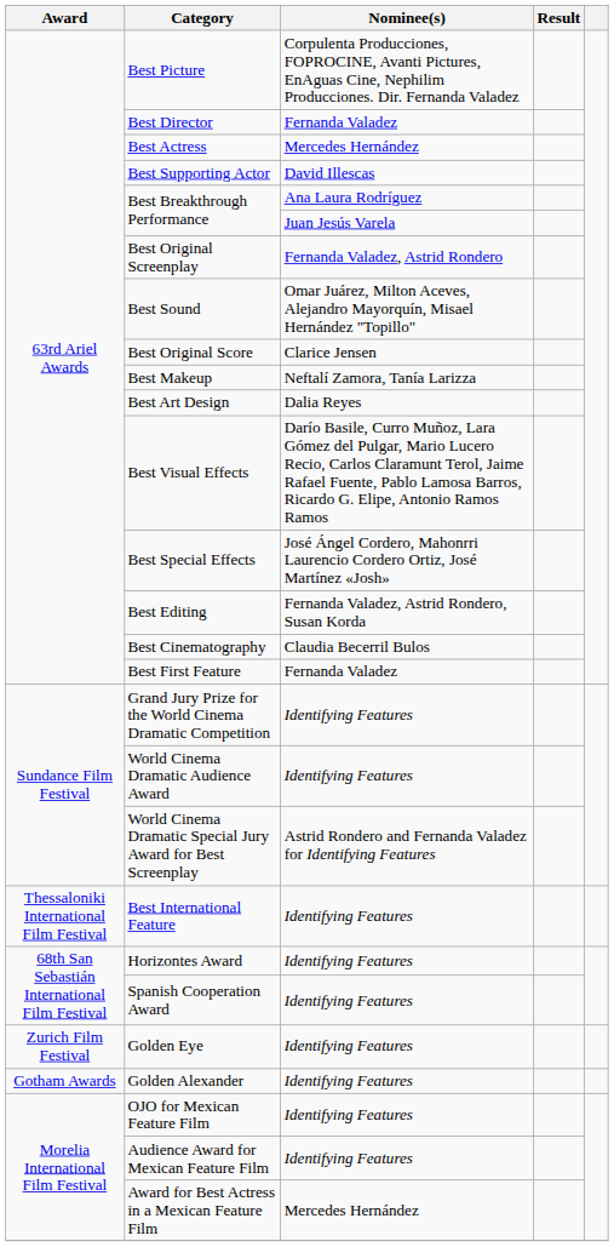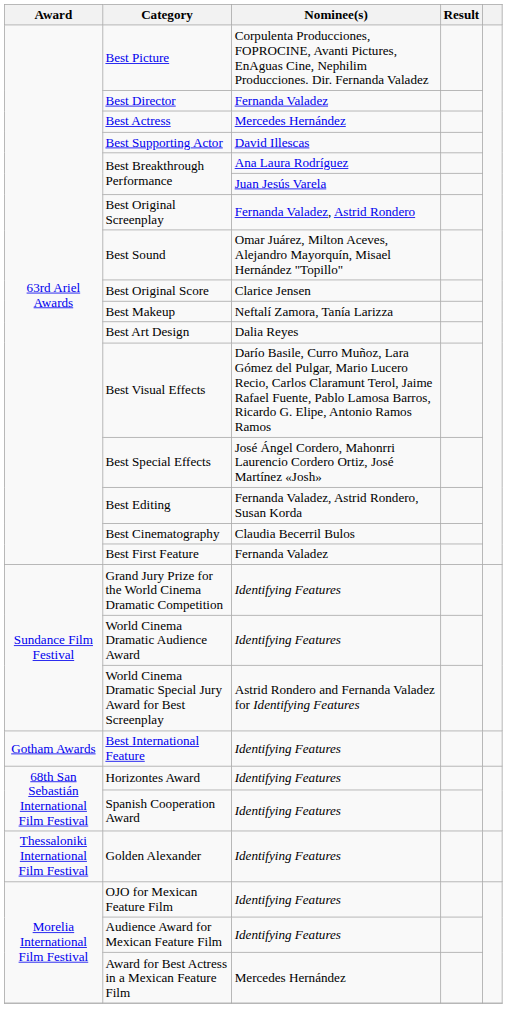 <table class="wikitable plainrowheaders sortable">
 <tr>
 <th scope="col">Award</th>
 <th scope="col">Category</th>
 <th scope="col">Nominee(s)</th>
 <th scope="col">Result</th>
 <th scope="col" style="width:4%;" class="unsortable"></th>
 </tr>
 <tr>
 <td rowspan="16"align="center"><a href='#'>63rd Ariel Awards</a></td>
 <td><a href='#'>Best Picture</a></td>
 <td>Corpulenta Producciones, FOPROCINE, Avanti Pictures, EnAguas Cine, Nephilim Producciones. Dir. Fernanda Valadez</td>
 <td></td>
 <td rowspan="16"></td>
 </tr>
 <tr>
 <td><a href='#'>Best Director</a></td>
 <td><a href='#'>Fernanda Valadez</a></td>
 <td></td>
 </tr>
 <tr>
 <td><a href='#'>Best Actress</a></td>
 <td><a href='#'>Mercedes Hernández</a></td>
 <td></td>
 </tr>
 <tr>
 <td><a href='#'>Best Supporting Actor</a></td>
 <td><a href='#'>David Illescas</a></td>
 <td></td>
 </tr>
 <tr>
 <td rowspan="2">Best Breakthrough Performance</td>
 <td><a href='#'>Ana Laura Rodríguez</a></td>
 <td></td>
 </tr>
 <tr>
 <td><a href='#'>Juan Jesús Varela</a></td>
 <td></td>
 </tr>
 <tr>
 <td>Best Original Screenplay</td>
 <td><a href='#'>Fernanda Valadez</a>, <a href='#'>Astrid Rondero</a></td>
 <td></td>
 </tr>
 <tr>
 <td>Best Sound</td>
 <td>Omar Juárez, Milton Aceves, Alejandro Mayorquín, Misael Hernández "Topillo"</td>
 <td></td>
 </tr>
 <tr>
 <td>Best Original Score</td>
 <td>Clarice Jensen</td>
 <td></td>
 </tr>
 <tr>
 <td>Best Makeup</td>
 <td>Neftalí Zamora, Tanía Larizza</td>
 <td></td>
 </tr>
 <tr>
 <td>Best Art Design</td>
 <td>Dalia Reyes</td>
 <td></td>
 </tr>
 <tr>
 <td>Best Visual Effects</td>
 <td>Darío Basile, Curro Muñoz, Lara Gómez del Pulgar, Mario Lucero Recio, Carlos Claramunt Terol, Jaime Rafael Fuente, Pablo Lamosa Barros, Ricardo G. Elipe, Antonio Ramos Ramos</td>
 <td></td>
 </tr>
 <tr>
 <td>Best Special Effects</td>
 <td>José Ángel Cordero, Mahonrri Laurencio Cordero Ortiz, José Martínez «Josh»</td>
 <td></td>
 </tr>
 <tr>
 <td>Best Editing</td>
 <td>Fernanda Valadez, Astrid Rondero, Susan Korda</td>
 <td></td>
 </tr>
 <tr>
 <td>Best Cinematography</td>
 <td>Claudia Becerril Bulos</td>
 <td></td>
 </tr>
 <tr>
 <td>Best First Feature</td>
 <td>Fernanda Valadez</td>
 <td></td>
 </tr>
 <tr>
 <td rowspan="3"align="center"><a href='#'>Sundance Film Festival</a></td>
 <td>Grand Jury Prize for the World Cinema Dramatic Competition</td>
 <td><em>Identifying Features</em></td>
 <td></td>
 <td rowspan="3"></td>
 </tr>
 <tr>
 <td>World Cinema Dramatic Audience Award</td>
 <td><em>Identifying Features</em></td>
 <td></td>
 </tr>
 <tr>
 <td>World Cinema Dramatic Special Jury Award for Best Screenplay</td>
 <td>Astrid Rondero and Fernanda Valadez for <em>Identifying Features</em></td>
 <td></td>
 </tr>
 <tr>
-<td rowspan="1" align="center"><a href='#'>Thessaloniki International Film Festival</a></td>
+<td rowspan="1" align="center"><a href='#'>Gotham Awards</a></td>
 <td><a href='#'>Best International Feature</a></td>
 <td><em>Identifying Features</em></td>
 <td></td>
 <td rowspan="1"></td>
 </tr>
 <tr>
 <td rowspan="2" align="center"><a href='#'>68th San Sebastián International Film Festival</a></td>
 <td>Horizontes Award</td>
 <td><em>Identifying Features</em></td>
 <td></td>
 <td rowspan="2"></td>
 </tr>
 <tr>
 <td>Spanish Cooperation Award</td>
 <td><em>Identifying Features</em></td>
 <td></td>
 </tr>
 <tr>
-<td rowspan="1" align="center"><a href='#'>Zurich Film Festival</a></td>
-<td>Golden Eye</td>
-<td><em>Identifying Features</em></td>
-<td></td>
-<td rowspan="1"></td>
-</tr>
-<tr>
-<td rowspan="1" align="center"><a href='#'>Gotham Awards</a></td>
+<td rowspan="1" align="center"><a href='#'>Thessaloniki International Film Festival</a></td>
 <td>Golden Alexander</td>
 <td><em>Identifying Features</em></td>
 <td></td>
 <td rowspan="1"></td>
 </tr>
 <tr>
 <td rowspan="3" align="center"><a href='#'>Morelia International Film Festival</a></td>
 <td>OJO for Mexican Feature Film</td>
 <td><em>Identifying Features</em></td>
 <td></td>
 <td rowspan="3"></td>
 </tr>
 <tr>
 <td>Audience Award for Mexican Feature Film</td>
 <td><em>Identifying Features</em></td>
 <td></td>
 </tr>
 <tr>
 <td>Award for Best Actress in a Mexican Feature Film</td>
 <td>Mercedes Hernández</td>
 <td></td>
 </tr>
 <tr>
 </tr>
 </table>
